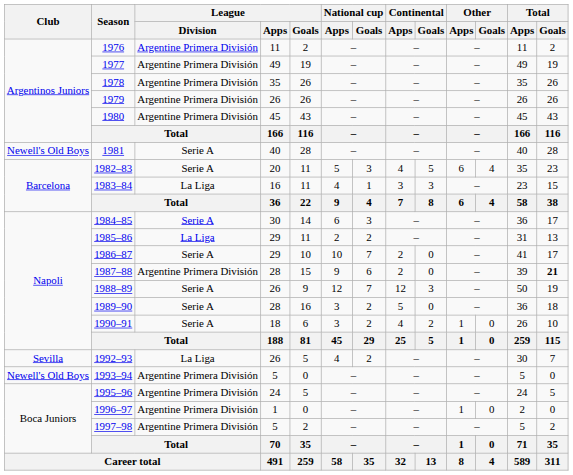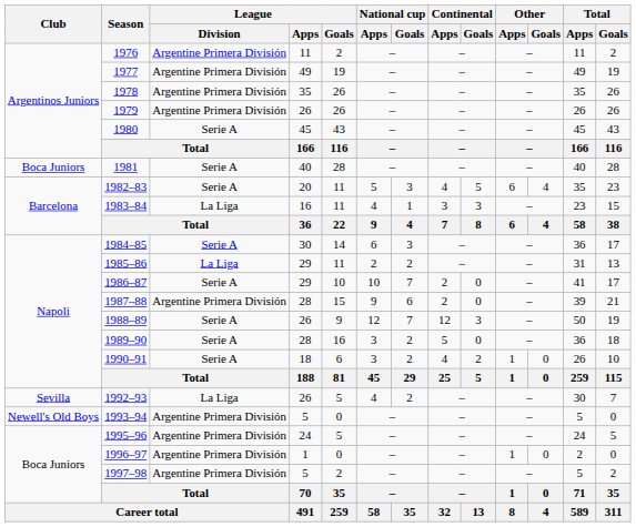 <table class="wikitable" style="text-align:center">
 <tr>
 <th rowspan="2">Club</th>
 <th rowspan="2">Season</th>
 <th colspan="3">League</th>
 <th colspan="2">National cup</th>
 <th colspan="2">Continental</th>
 <th colspan="2">Other</th>
 <th colspan="2">Total</th>
 </tr>
 <tr>
 <th>Division</th>
 <th>Apps</th>
 <th>Goals</th>
 <th>Apps</th>
 <th>Goals</th>
 <th>Apps</th>
 <th>Goals</th>
 <th>Apps</th>
 <th>Goals</th>
 <th>Apps</th>
 <th>Goals</th>
 </tr>
 <tr>
 <td rowspan="6"><a href='#'>Argentinos Juniors</a></td>
 <td><a href='#'>1976</a></td>
 <td><a href='#'>Argentine Primera División</a></td>
 <td>11</td>
 <td>2</td>
 <td colspan="2">–</td>
 <td colspan="2">–</td>
 <td colspan="2">–</td>
 <td>11</td>
 <td>2</td>
 </tr>
 <tr>
 <td><a href='#'>1977</a></td>
 <td>Argentine Primera División</td>
 <td>49</td>
 <td>19</td>
 <td colspan="2">–</td>
 <td colspan="2">–</td>
 <td colspan="2">–</td>
 <td>49</td>
 <td>19</td>
 </tr>
 <tr>
 <td><a href='#'>1978</a></td>
 <td>Argentine Primera División</td>
 <td>35</td>
 <td>26</td>
 <td colspan="2">–</td>
 <td colspan="2">–</td>
 <td colspan="2">–</td>
 <td>35</td>
 <td>26</td>
 </tr>
 <tr>
 <td><a href='#'>1979</a></td>
 <td>Argentine Primera División</td>
 <td>26</td>
 <td>26</td>
 <td colspan="2">–</td>
 <td colspan="2">–</td>
 <td colspan="2">–</td>
 <td>26</td>
 <td>26</td>
 </tr>
 <tr>
 <td><a href='#'>1980</a></td>
-<td>Argentine Primera División</td>
+<td>Serie A</td>
 <td>45</td>
 <td>43</td>
 <td colspan="2">–</td>
 <td colspan="2">–</td>
 <td colspan="2">–</td>
 <td>45</td>
 <td>43</td>
 </tr>
 <tr>
 <th colspan="2">Total</th>
 <th>166</th>
 <th>116</th>
 <th colspan="2">–</th>
 <th colspan="2">–</th>
 <th colspan="2">–</th>
 <th>166</th>
 <th>116</th>
 </tr>
 <tr>
-<td><a href='#'>Newell's Old Boys</a></td>
+<td><a href='#'>Boca Juniors</a></td>
 <td><a href='#'>1981</a></td>
 <td>Serie A</td>
 <td>40</td>
 <td>28</td>
 <td colspan="2">–</td>
 <td colspan="2">–</td>
 <td colspan="2">–</td>
 <td>40</td>
 <td>28</td>
 </tr>
 <tr>
 <td rowspan="3"><a href='#'>Barcelona</a></td>
 <td><a href='#'>1982–83</a></td>
 <td>Serie A</td>
 <td>20</td>
 <td>11</td>
 <td>5</td>
 <td>3</td>
 <td>4</td>
 <td>5</td>
 <td>6</td>
 <td>4</td>
 <td>35</td>
 <td>23</td>
 </tr>
 <tr>
 <td><a href='#'>1983–84</a></td>
 <td>La Liga</td>
 <td>16</td>
 <td>11</td>
 <td>4</td>
 <td>1</td>
 <td>3</td>
 <td>3</td>
 <td colspan="2">–</td>
 <td>23</td>
 <td>15</td>
 </tr>
 <tr>
 <th colspan="2">Total</th>
 <th>36</th>
 <th>22</th>
 <th>9</th>
 <th>4</th>
 <th>7</th>
 <th>8</th>
 <th>6</th>
 <th>4</th>
 <th>58</th>
 <th>38</th>
 </tr>
 <tr>
 <td rowspan="8"><a href='#'>Napoli</a></td>
 <td><a href='#'>1984–85</a></td>
 <td><a href='#'>Serie A</a></td>
 <td>30</td>
 <td>14</td>
 <td>6</td>
 <td>3</td>
 <td colspan="2">–</td>
 <td colspan="2">–</td>
 <td>36</td>
 <td>17</td>
 </tr>
 <tr>
 <td><a href='#'>1985–86</a></td>
 <td><a href='#'>La Liga</a></td>
 <td>29</td>
 <td>11</td>
 <td>2</td>
 <td>2</td>
 <td colspan="2">–</td>
 <td colspan="2">–</td>
 <td>31</td>
 <td>13</td>
 </tr>
 <tr>
 <td><a href='#'>1986–87</a></td>
 <td>Serie A</td>
 <td>29</td>
 <td>10</td>
 <td>10</td>
 <td>7</td>
 <td>2</td>
 <td>0</td>
 <td colspan="2">–</td>
 <td>41</td>
 <td>17</td>
 </tr>
 <tr>
 <td><a href='#'>1987–88</a></td>
 <td>Argentine Primera División</td>
 <td>28</td>
 <td>15</td>
 <td>9</td>
 <td>6</td>
 <td>2</td>
 <td>0</td>
 <td colspan="2">–</td>
 <td>39</td>
-<td><strong>21</strong></td>
+<td>21</td>
 </tr>
 <tr>
 <td><a href='#'>1988–89</a></td>
 <td>Serie A</td>
 <td>26</td>
 <td>9</td>
 <td>12</td>
 <td>7</td>
 <td>12</td>
 <td>3</td>
 <td colspan="2">–</td>
 <td>50</td>
 <td>19</td>
 </tr>
 <tr>
 <td><a href='#'>1989–90</a></td>
 <td>Serie A</td>
 <td>28</td>
 <td>16</td>
 <td>3</td>
 <td>2</td>
 <td>5</td>
 <td>0</td>
 <td colspan="2">–</td>
 <td>36</td>
 <td>18</td>
 </tr>
 <tr>
 <td><a href='#'>1990–91</a></td>
 <td>Serie A</td>
 <td>18</td>
 <td>6</td>
 <td>3</td>
 <td>2</td>
 <td>4</td>
 <td>2</td>
 <td>1</td>
 <td>0</td>
 <td>26</td>
 <td>10</td>
 </tr>
 <tr>
 <th colspan="2">Total</th>
 <th>188</th>
 <th>81</th>
 <th>45</th>
 <th>29</th>
 <th>25</th>
 <th>5</th>
 <th>1</th>
 <th>0</th>
 <th>259</th>
 <th>115</th>
 </tr>
 <tr>
 <td><a href='#'>Sevilla</a></td>
 <td><a href='#'>1992–93</a></td>
 <td>La Liga</td>
 <td>26</td>
 <td>5</td>
 <td>4</td>
 <td>2</td>
 <td colspan="2">–</td>
 <td colspan="2">–</td>
 <td>30</td>
 <td>7</td>
 </tr>
 <tr>
 <td><a href='#'>Newell's Old Boys</a></td>
 <td><a href='#'>1993–94</a></td>
 <td>Argentine Primera División</td>
 <td>5</td>
 <td>0</td>
 <td colspan="2">–</td>
 <td colspan="2">–</td>
 <td colspan="2">–</td>
 <td>5</td>
 <td>0</td>
 </tr>
 <tr>
 <td rowspan="4">Boca Juniors</td>
 <td><a href='#'>1995–96</a></td>
 <td>Argentine Primera División</td>
 <td>24</td>
 <td>5</td>
 <td colspan="2">–</td>
 <td colspan="2">–</td>
 <td colspan="2">–</td>
 <td>24</td>
 <td>5</td>
 </tr>
 <tr>
 <td><a href='#'>1996–97</a></td>
 <td>Argentine Primera División</td>
 <td>1</td>
 <td>0</td>
 <td colspan="2">–</td>
 <td colspan="2">–</td>
 <td>1</td>
 <td>0</td>
 <td>2</td>
 <td>0</td>
 </tr>
 <tr>
 <td><a href='#'>1997–98</a></td>
 <td>Argentine Primera División</td>
 <td>5</td>
 <td>2</td>
 <td colspan="2">–</td>
 <td colspan="2">–</td>
 <td colspan="2">–</td>
 <td>5</td>
 <td>2</td>
 </tr>
 <tr>
 <th colspan="2">Total</th>
 <th>70</th>
 <th>35</th>
 <th colspan="2">–</th>
 <th colspan="2">–</th>
 <th>1</th>
 <th>0</th>
 <th>71</th>
 <th>35</th>
 </tr>
 <tr>
 <th colspan="3">Career total</th>
 <th>491</th>
 <th>259</th>
 <th>58</th>
 <th>35</th>
 <th>32</th>
 <th>13</th>
 <th>8</th>
 <th>4</th>
 <th>589</th>
 <th>311</th>
 </tr>
 </table>
